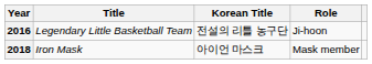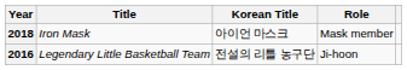 <table class="wikitable sortable plainrowheaders">
 <tr>
 <th scope="col">Year</th>
 <th scope="col">Title</th>
 <th scope="col">Korean Title</th>
 <th scope="col">Role</th>
 <th scope="col" class="unsortable"></th>
 </tr>
 <tr>
+<th scope="row">2018</th>
+<td><em>Iron Mask</em></td>
+<td>아이언 마스크</td>
+<td>Mask member</td>
+<td></td>
+</tr>
+<tr>
 <th scope="row">2016</th>
 <td><em>Legendary Little Basketball Team</em></td>
 <td>전설의 리틀 농구단</td>
 <td>Ji-hoon</td>
 <td></td>
 </tr>
-<tr>
-<th scope="row">2018</th>
-<td><em>Iron Mask</em></td>
-<td>아이언 마스크</td>
-<td>Mask member</td>
-<td></td>
-</tr>
 </table>
